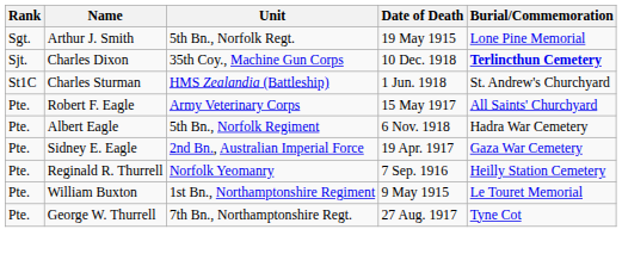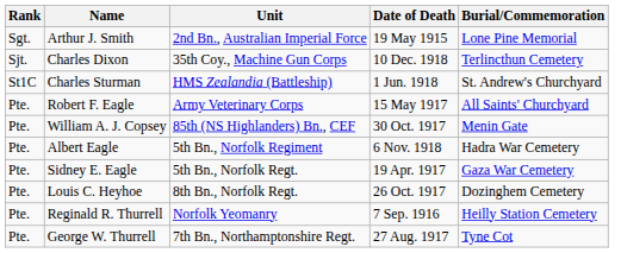 <table class="wikitable">
 <tr>
 <th>Rank</th>
 <th>Name</th>
 <th>Unit</th>
 <th>Date of Death</th>
 <th>Burial/Commemoration</th>
 </tr>
 <tr>
 <td>Sgt.</td>
 <td>Arthur J. Smith</td>
-<td>5th Bn., Norfolk Regt.</td>
+<td><a href='#'>2nd Bn.</a>, <a href='#'>Australian Imperial Force</a></td>
 <td>19 May 1915</td>
 <td><a href='#'>Lone Pine Memorial</a></td>
 </tr>
 <tr>
 <td>Sjt.</td>
 <td>Charles Dixon</td>
 <td>35th Coy., <a href='#'>Machine Gun Corps</a></td>
 <td>10 Dec. 1918</td>
-<td><strong><a href='#'>Terlincthun Cemetery</a></strong></td>
+<td><a href='#'>Terlincthun Cemetery</a></td>
 </tr>
 <tr>
 <td>St1C</td>
 <td>Charles Sturman</td>
 <td><a href='#'>HMS <em>Zealandia</em> (Battleship)</a></td>
 <td>1 Jun. 1918</td>
 <td>St. Andrew's Churchyard</td>
 </tr>
 <tr>
 <td>Pte.</td>
 <td>Robert F. Eagle</td>
 <td><a href='#'>Army Veterinary Corps</a></td>
 <td>15 May 1917</td>
 <td><a href='#'>All Saints' Churchyard</a></td>
 </tr>
 <tr>
 <td>Pte.</td>
+<td>William A. J. Copsey</td>
+<td><a href='#'>85th (NS Highlanders) Bn.</a>, <a href='#'>CEF</a></td>
+<td>30 Oct. 1917</td>
+<td><a href='#'>Menin Gate</a></td>
+</tr>
+<tr>
+<td>Pte.</td>
 <td>Albert Eagle</td>
 <td>5th Bn., <a href='#'>Norfolk Regiment</a></td>
 <td>6 Nov. 1918</td>
 <td>Hadra War Cemetery</td>
 </tr>
 <tr>
 <td>Pte.</td>
 <td>Sidney E. Eagle</td>
-<td><a href='#'>2nd Bn.</a>, <a href='#'>Australian Imperial Force</a></td>
+<td>5th Bn., Norfolk Regt.</td>
 <td>19 Apr. 1917</td>
 <td><a href='#'>Gaza War Cemetery</a></td>
+</tr>
+<tr>
+<td>Pte.</td>
+<td>Louis C. Heyhoe</td>
+<td>8th Bn., Norfolk Regt.</td>
+<td>26 Oct. 1917</td>
+<td>Dozinghem Cemetery</td>
 </tr>
 <tr>
 <td>Pte.</td>
 <td>Reginald R. Thurrell</td>
 <td><a href='#'>Norfolk Yeomanry</a></td>
 <td>7 Sep. 1916</td>
 <td><a href='#'>Heilly Station Cemetery</a></td>
 </tr>
 <tr>
 <td>Pte.</td>
-<td>William Buxton</td>
-<td>1st Bn., <a href='#'>Northamptonshire Regiment</a></td>
-<td>9 May 1915</td>
-<td><a href='#'>Le Touret Memorial</a></td>
-</tr>
-<tr>
-<td>Pte.</td>
 <td>George W. Thurrell</td>
 <td>7th Bn., Northamptonshire Regt.</td>
 <td>27 Aug. 1917</td>
 <td><a href='#'>Tyne Cot</a></td>
 </tr>
 </table>
